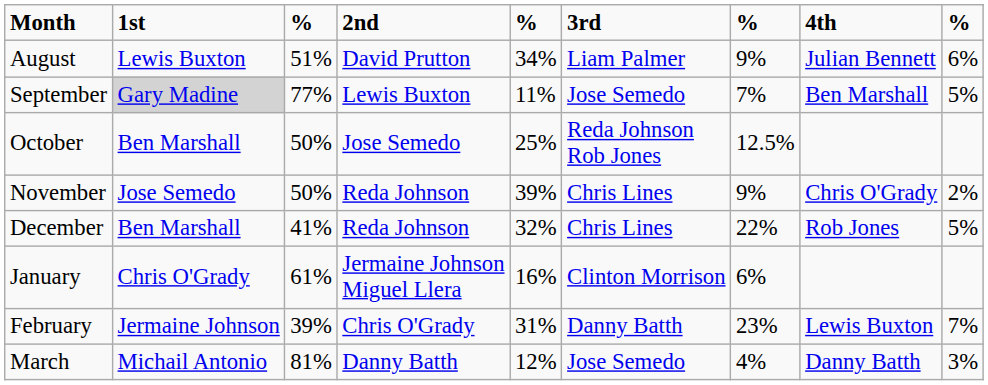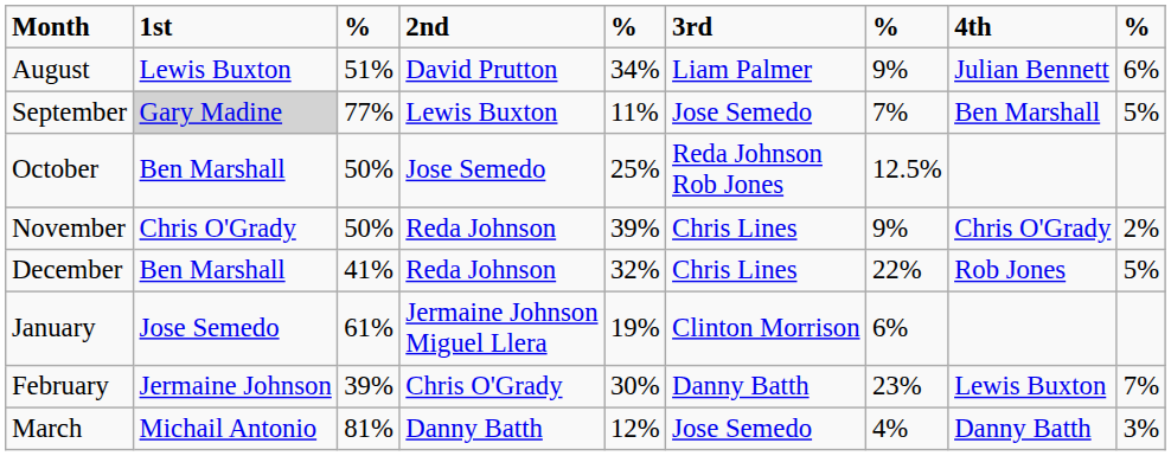 <table class="wikitable">
 <tr>
 <td><strong>Month</strong></td>
 <td><strong>1st</strong></td>
 <td><strong>%</strong></td>
 <td><strong>2nd</strong></td>
 <td><strong>%</strong></td>
 <td><strong>3rd</strong></td>
 <td><strong>%</strong></td>
 <td><strong>4th</strong></td>
 <td><strong>%</strong></td>
 </tr>
 <tr>
 <td>August</td>
 <td> <a href='#'>Lewis Buxton</a></td>
 <td>51%</td>
 <td> <a href='#'>David Prutton</a></td>
 <td>34%</td>
 <td> <a href='#'>Liam Palmer</a></td>
 <td>9%</td>
 <td> <a href='#'>Julian Bennett</a></td>
 <td>6%</td>
 </tr>
 <tr>
 <td>September</td>
 <td style="background: lightgrey;"> <a href='#'>Gary Madine</a></td>
 <td>77%</td>
 <td> <a href='#'>Lewis Buxton</a></td>
 <td>11%</td>
 <td> <a href='#'>Jose Semedo</a></td>
 <td>7%</td>
 <td> <a href='#'>Ben Marshall</a></td>
 <td>5%</td>
 </tr>
 <tr>
 <td>October</td>
 <td> <a href='#'>Ben Marshall</a></td>
 <td>50%</td>
 <td> <a href='#'>Jose Semedo</a></td>
 <td>25%</td>
 <td> <a href='#'>Reda Johnson</a><br> <a href='#'>Rob Jones</a></td>
 <td>12.5%</td>
 <td></td>
 <td></td>
 </tr>
 <tr>
 <td>November</td>
-<td> <a href='#'>Jose Semedo</a></td>
+<td> <a href='#'>Chris O'Grady</a></td>
 <td>50%</td>
 <td> <a href='#'>Reda Johnson</a></td>
 <td>39%</td>
 <td> <a href='#'>Chris Lines</a></td>
 <td>9%</td>
 <td> <a href='#'>Chris O'Grady</a></td>
 <td>2%</td>
 </tr>
 <tr>
 <td>December</td>
 <td> <a href='#'>Ben Marshall</a></td>
 <td>41%</td>
 <td> <a href='#'>Reda Johnson</a></td>
 <td>32%</td>
 <td> <a href='#'>Chris Lines</a></td>
 <td>22%</td>
 <td> <a href='#'>Rob Jones</a></td>
 <td>5%</td>
 </tr>
 <tr>
 <td>January</td>
-<td> <a href='#'>Chris O'Grady</a></td>
+<td> <a href='#'>Jose Semedo</a></td>
 <td>61%</td>
 <td> <a href='#'>Jermaine Johnson</a><br> <a href='#'>Miguel Llera</a></td>
-<td>16%</td>
+<td>19%</td>
 <td> <a href='#'>Clinton Morrison</a></td>
 <td>6%</td>
 <td></td>
 <td></td>
 </tr>
 <tr>
 <td>February</td>
 <td> <a href='#'>Jermaine Johnson</a></td>
 <td>39%</td>
 <td> <a href='#'>Chris O'Grady</a></td>
-<td>31%</td>
+<td>30%</td>
 <td> <a href='#'>Danny Batth</a></td>
 <td>23%</td>
 <td> <a href='#'>Lewis Buxton</a></td>
 <td>7%</td>
 </tr>
 <tr>
 <td>March</td>
 <td> <a href='#'>Michail Antonio</a></td>
 <td>81%</td>
 <td> <a href='#'>Danny Batth</a></td>
 <td>12%</td>
 <td> <a href='#'>Jose Semedo</a></td>
 <td>4%</td>
 <td> <a href='#'>Danny Batth</a></td>
 <td>3%</td>
 </tr>
 </table>
